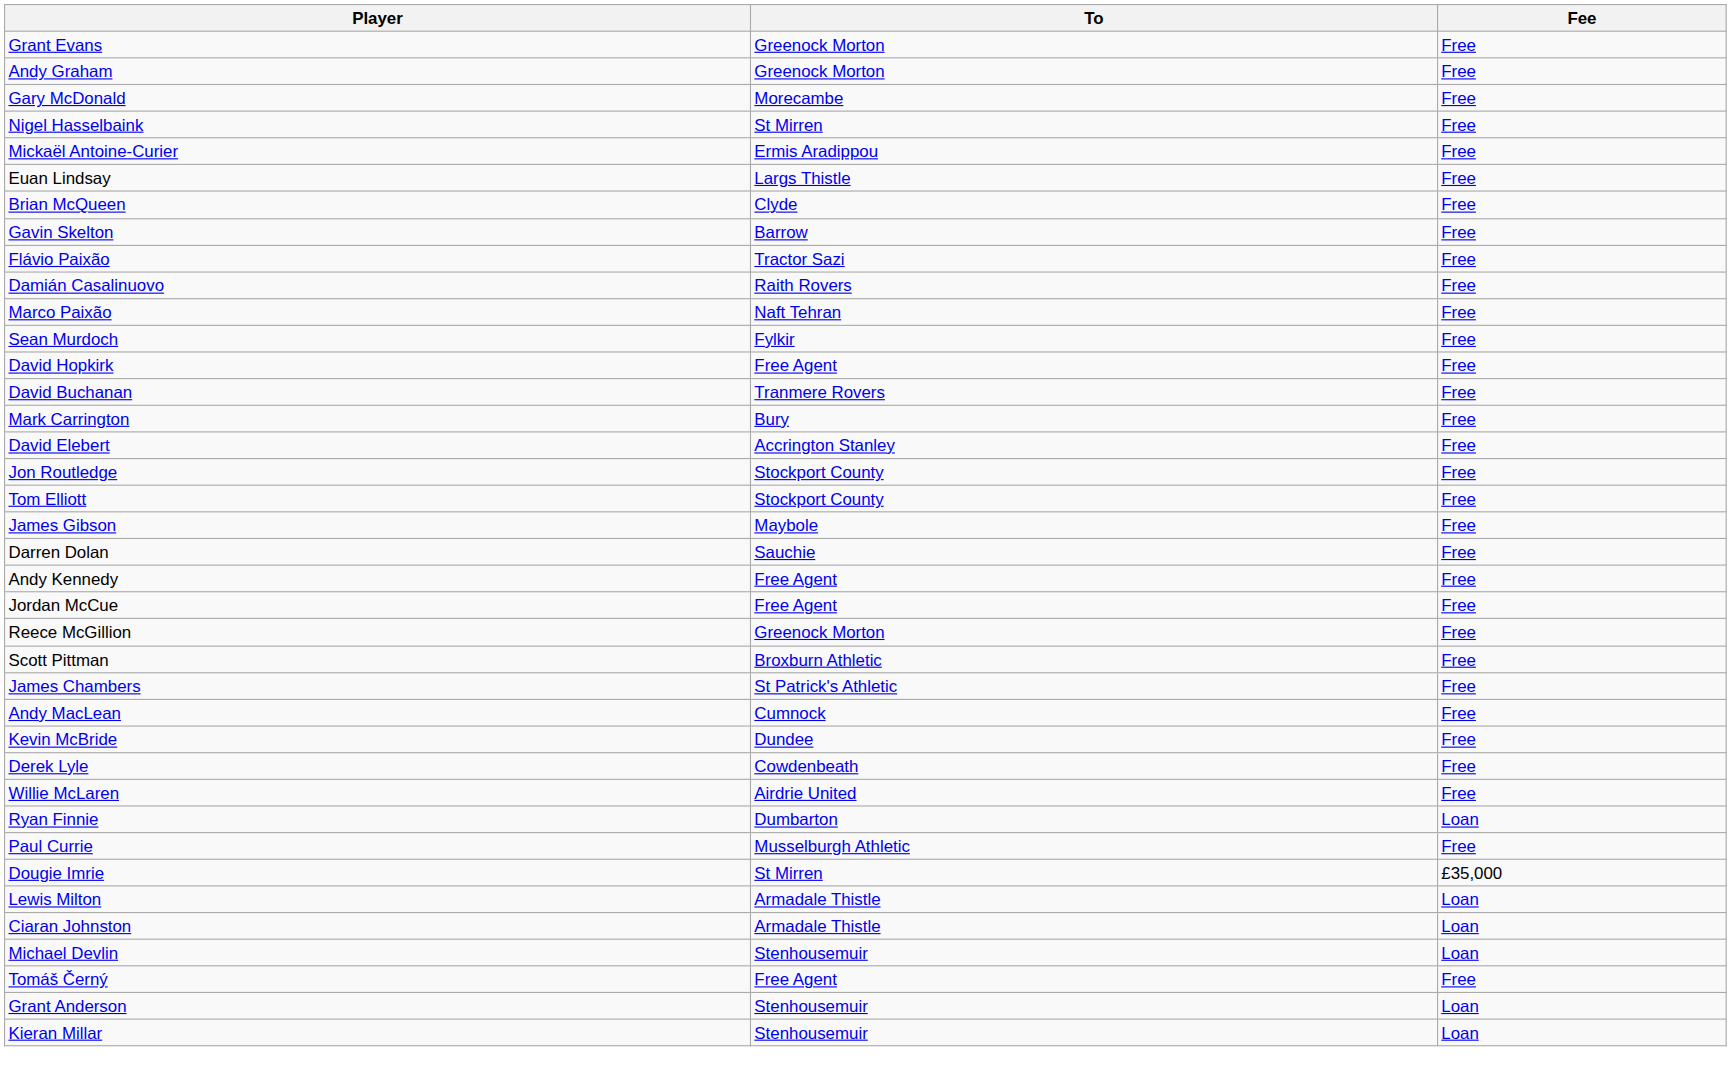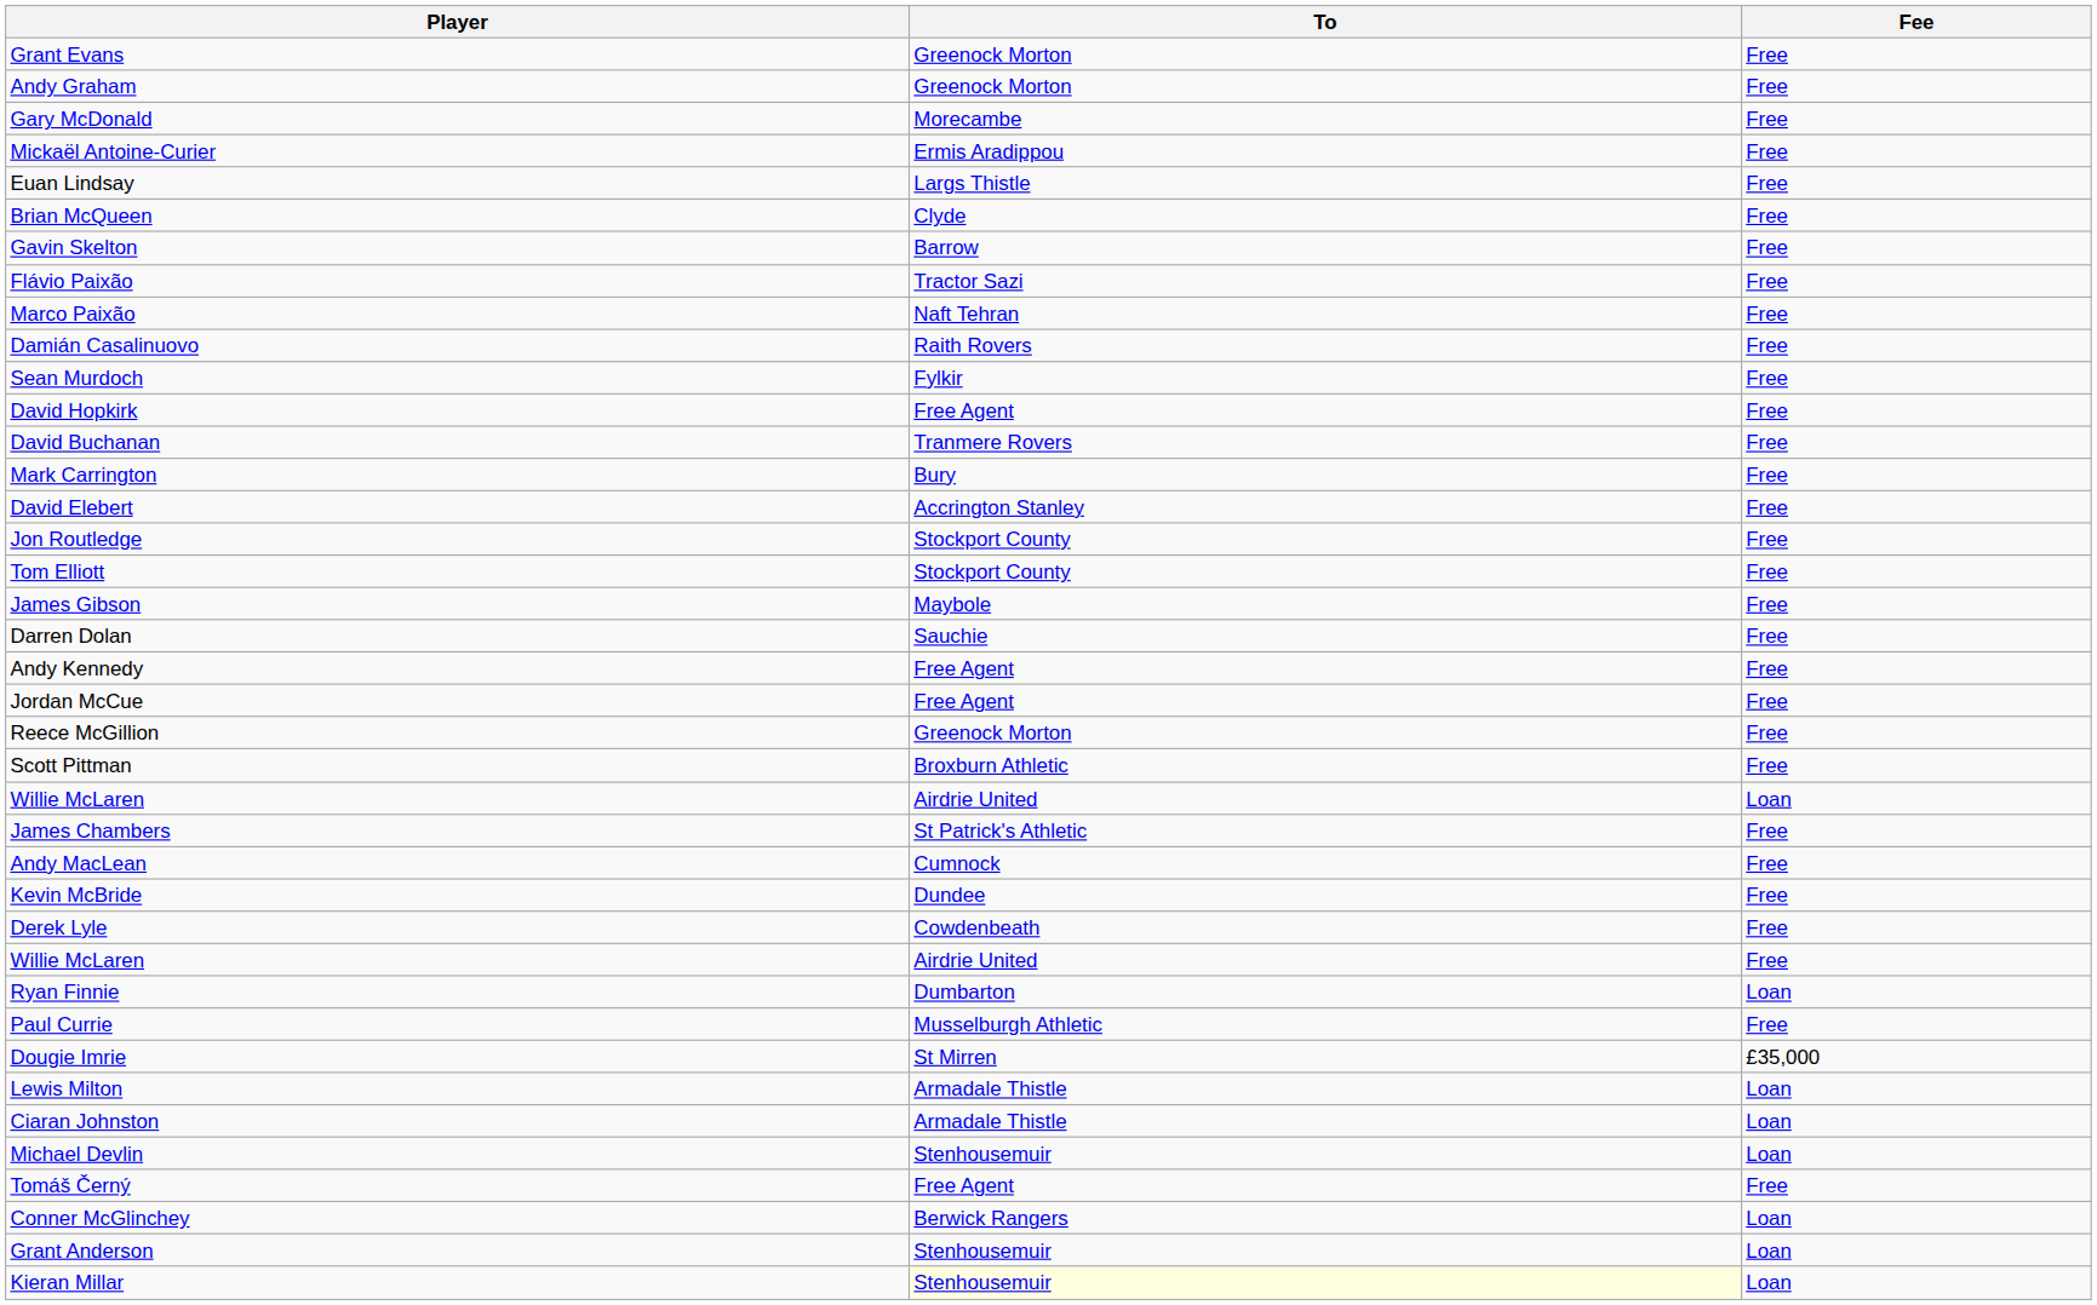 <table class="wikitable" style="text-align:center; font-size:95%;width:98%; text-align:left">
 <tr>
 <th>Player</th>
 <th>To</th>
 <th>Fee</th>
 </tr>
 <tr>
 <td> <a href='#'>Grant Evans</a></td>
 <td> <a href='#'>Greenock Morton</a></td>
 <td><a href='#'>Free</a></td>
 </tr>
 <tr>
 <td> <a href='#'>Andy Graham</a></td>
 <td> <a href='#'>Greenock Morton</a></td>
 <td><a href='#'>Free</a></td>
 </tr>
 <tr>
 <td> <a href='#'>Gary McDonald</a></td>
 <td> <a href='#'>Morecambe</a></td>
-<td><a href='#'>Free</a></td>
-</tr>
-<tr>
-<td> <a href='#'>Nigel Hasselbaink</a></td>
-<td> <a href='#'>St Mirren</a></td>
 <td><a href='#'>Free</a></td>
 </tr>
 <tr>
 <td> <a href='#'>Mickaël Antoine-Curier</a></td>
 <td> <a href='#'>Ermis Aradippou</a></td>
 <td><a href='#'>Free</a></td>
 </tr>
 <tr>
 <td> Euan Lindsay</td>
 <td> <a href='#'>Largs Thistle</a></td>
 <td><a href='#'>Free</a></td>
 </tr>
 <tr>
 <td> <a href='#'>Brian McQueen</a></td>
 <td> <a href='#'>Clyde</a></td>
 <td><a href='#'>Free</a></td>
 </tr>
 <tr>
 <td> <a href='#'>Gavin Skelton</a></td>
 <td> <a href='#'>Barrow</a></td>
 <td><a href='#'>Free</a></td>
 </tr>
 <tr>
 <td> <a href='#'>Flávio Paixão</a></td>
 <td> <a href='#'>Tractor Sazi</a></td>
 <td><a href='#'>Free</a></td>
 </tr>
 <tr>
-<td> <a href='#'>Damián Casalinuovo</a></td>
-<td> <a href='#'>Raith Rovers</a></td>
+<td> <a href='#'>Marco Paixão</a></td>
+<td><a href='#'>Naft Tehran</a></td>
 <td><a href='#'>Free</a></td>
 </tr>
 <tr>
-<td> <a href='#'>Marco Paixão</a></td>
-<td><a href='#'>Naft Tehran</a></td>
+<td> <a href='#'>Damián Casalinuovo</a></td>
+<td> <a href='#'>Raith Rovers</a></td>
 <td><a href='#'>Free</a></td>
 </tr>
 <tr>
 <td> <a href='#'>Sean Murdoch</a></td>
 <td> <a href='#'>Fylkir</a></td>
 <td><a href='#'>Free</a></td>
 </tr>
 <tr>
 <td> <a href='#'>David Hopkirk</a></td>
 <td><a href='#'>Free Agent</a></td>
 <td><a href='#'>Free</a></td>
 </tr>
 <tr>
 <td> <a href='#'>David Buchanan</a></td>
 <td> <a href='#'>Tranmere Rovers</a></td>
 <td><a href='#'>Free</a></td>
 </tr>
 <tr>
 <td> <a href='#'>Mark Carrington</a></td>
 <td> <a href='#'>Bury</a></td>
 <td><a href='#'>Free</a></td>
 </tr>
 <tr>
 <td> <a href='#'>David Elebert</a></td>
 <td> <a href='#'>Accrington Stanley</a></td>
 <td><a href='#'>Free</a></td>
 </tr>
 <tr>
 <td> <a href='#'>Jon Routledge</a></td>
 <td> <a href='#'>Stockport County</a></td>
 <td><a href='#'>Free</a></td>
 </tr>
 <tr>
 <td> <a href='#'>Tom Elliott</a></td>
 <td> <a href='#'>Stockport County</a></td>
 <td><a href='#'>Free</a></td>
 </tr>
 <tr>
 <td> <a href='#'>James Gibson</a></td>
 <td> <a href='#'>Maybole</a></td>
 <td><a href='#'>Free</a></td>
 </tr>
 <tr>
 <td> Darren Dolan</td>
 <td> <a href='#'>Sauchie</a></td>
 <td><a href='#'>Free</a></td>
 </tr>
 <tr>
 <td> Andy Kennedy</td>
 <td><a href='#'>Free Agent</a></td>
 <td><a href='#'>Free</a></td>
 </tr>
 <tr>
 <td> Jordan McCue</td>
 <td><a href='#'>Free Agent</a></td>
 <td><a href='#'>Free</a></td>
 </tr>
 <tr>
 <td> Reece McGillion</td>
 <td> <a href='#'>Greenock Morton</a></td>
 <td><a href='#'>Free</a></td>
 </tr>
 <tr>
 <td> Scott Pittman</td>
 <td> <a href='#'>Broxburn Athletic</a></td>
 <td><a href='#'>Free</a></td>
 </tr>
 <tr>
+<td> <a href='#'>Willie McLaren</a></td>
+<td> <a href='#'>Airdrie United</a></td>
+<td><a href='#'>Loan</a></td>
+</tr>
+<tr>
 <td> <a href='#'>James Chambers</a></td>
 <td> <a href='#'>St Patrick's Athletic</a></td>
 <td><a href='#'>Free</a></td>
 </tr>
 <tr>
 <td> <a href='#'>Andy MacLean</a></td>
 <td> <a href='#'>Cumnock</a></td>
 <td><a href='#'>Free</a></td>
 </tr>
 <tr>
 <td> <a href='#'>Kevin McBride</a></td>
 <td> <a href='#'>Dundee</a></td>
 <td><a href='#'>Free</a></td>
 </tr>
 <tr>
 <td> <a href='#'>Derek Lyle</a></td>
 <td> <a href='#'>Cowdenbeath</a></td>
 <td><a href='#'>Free</a></td>
 </tr>
 <tr>
 <td> <a href='#'>Willie McLaren</a></td>
 <td> <a href='#'>Airdrie United</a></td>
 <td><a href='#'>Free</a></td>
 </tr>
 <tr>
 <td> <a href='#'>Ryan Finnie</a></td>
 <td> <a href='#'>Dumbarton</a></td>
 <td><a href='#'>Loan</a></td>
 </tr>
 <tr>
 <td> <a href='#'>Paul Currie</a></td>
 <td> <a href='#'>Musselburgh Athletic</a></td>
 <td><a href='#'>Free</a></td>
 </tr>
 <tr>
 <td> <a href='#'>Dougie Imrie</a></td>
 <td> <a href='#'>St Mirren</a></td>
 <td>£35,000</td>
 </tr>
 <tr>
 <td> <a href='#'>Lewis Milton</a></td>
 <td> <a href='#'>Armadale Thistle</a></td>
 <td><a href='#'>Loan</a></td>
 </tr>
 <tr>
 <td> <a href='#'>Ciaran Johnston</a></td>
 <td> <a href='#'>Armadale Thistle</a></td>
 <td><a href='#'>Loan</a></td>
 </tr>
 <tr>
 <td> <a href='#'>Michael Devlin</a></td>
 <td> <a href='#'>Stenhousemuir</a></td>
 <td><a href='#'>Loan</a></td>
 </tr>
 <tr>
 <td> <a href='#'>Tomáš Černý</a></td>
 <td><a href='#'>Free Agent</a></td>
 <td><a href='#'>Free</a></td>
 </tr>
 <tr>
+<td> <a href='#'>Conner McGlinchey</a></td>
+<td> <a href='#'>Berwick Rangers</a></td>
+<td><a href='#'>Loan</a></td>
+</tr>
+<tr>
 <td> <a href='#'>Grant Anderson</a></td>
 <td> <a href='#'>Stenhousemuir</a></td>
 <td><a href='#'>Loan</a></td>
 </tr>
 <tr>
 <td> <a href='#'>Kieran Millar</a></td>
-<td> <a href='#'>Stenhousemuir</a></td>
+<td style="background: lightyellow;"> <a href='#'>Stenhousemuir</a></td>
 <td><a href='#'>Loan</a></td>
 </tr>
 </table>
